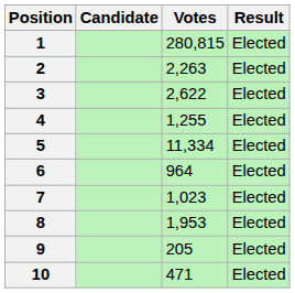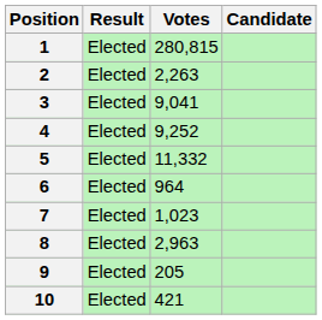 <table class="wikitable sortable col3right">
 <tr>
 <th scope="col">Position</th>
+<th scope="col">Result</th>
+<th scope="col">Votes</th>
 <th scope="col">Candidate</th>
-<th scope="col">Votes</th>
-<th scope="col">Result</th>
 </tr>
 <tr bgcolor=bbf3bb>
 <th scope="row">1</th>
+<td>Elected</td>
+<td>280,815</td>
 <td></td>
-<td>280,815</td>
-<td>Elected</td>
 </tr>
 <tr bgcolor=bbf3bb>
 <th scope="row">2</th>
+<td>Elected</td>
+<td>2,263</td>
 <td></td>
-<td>2,263</td>
-<td>Elected</td>
 </tr>
 <tr bgcolor=bbf3bb>
 <th scope="row">3</th>
+<td>Elected</td>
+<td>9,041</td>
 <td></td>
-<td>2,622</td>
-<td>Elected</td>
 </tr>
 <tr bgcolor=bbf3bb>
 <th scope="row">4</th>
+<td>Elected</td>
+<td>9,252</td>
 <td></td>
-<td>1,255</td>
-<td>Elected</td>
 </tr>
 <tr bgcolor=bbf3bb>
 <th scope="row">5</th>
+<td>Elected</td>
+<td>11,332</td>
 <td></td>
-<td>11,334</td>
-<td>Elected</td>
 </tr>
 <tr bgcolor=bbf3bb>
 <th scope="row">6</th>
+<td>Elected</td>
+<td>964</td>
 <td></td>
-<td>964</td>
-<td>Elected</td>
 </tr>
 <tr bgcolor=bbf3bb>
 <th scope="row">7</th>
+<td>Elected</td>
+<td>1,023</td>
 <td></td>
-<td>1,023</td>
-<td>Elected</td>
 </tr>
 <tr bgcolor=bbf3bb>
 <th scope="row">8</th>
+<td>Elected</td>
+<td>2,963</td>
 <td></td>
-<td>1,953</td>
-<td>Elected</td>
 </tr>
 <tr bgcolor=bbf3bb>
 <th scope="row">9</th>
+<td>Elected</td>
+<td>205</td>
 <td></td>
-<td>205</td>
-<td>Elected</td>
 </tr>
 <tr bgcolor=bbf3bb>
 <th scope="row">10</th>
+<td>Elected</td>
+<td>421</td>
 <td></td>
-<td>471</td>
-<td>Elected</td>
 </tr>
 </table>
